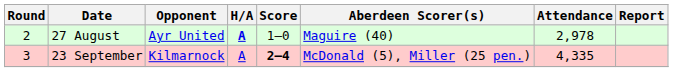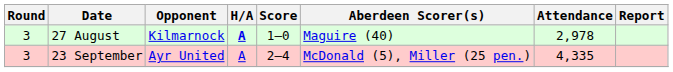 <table class="wikitable" style="text-align:center">
 <tr>
 <th>Round</th>
 <th>Date</th>
 <th>Opponent</th>
 <th>H/A</th>
 <th>Score</th>
 <th>Aberdeen Scorer(s)</th>
 <th>Attendance</th>
 <th>Report</th>
 </tr>
 <tr bgcolor=#ddffdd>
-<td>2</td>
+<td>3</td>
 <td align=left>27 August</td>
-<td align=left><a href='#'>Ayr United</a></td>
+<td align=left><a href='#'>Kilmarnock</a></td>
 <td><strong><a href='#'>A</a></strong></td>
 <td>1–0</td>
 <td align=left><a href='#'>Maguire</a> (40)</td>
 <td>2,978</td>
 <td></td>
 </tr>
 <tr bgcolor=#FFCCCC>
 <td>3</td>
 <td align=left>23 September</td>
-<td align=left><a href='#'>Kilmarnock</a></td>
+<td align=left><a href='#'>Ayr United</a></td>
 <td><a href='#'>A</a></td>
-<td><strong>2–4</strong></td>
+<td>2–4</td>
 <td align=left><a href='#'>McDonald</a> (5), <a href='#'>Miller</a> (25 <a href='#'>pen.</a>)</td>
 <td>4,335</td>
 <td></td>
 </tr>
 <tr>
 </tr>
 </table>
